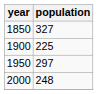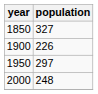 <table class="wikitable">
 <tr>
 <th>year</th>
 <th>population</th>
 </tr>
 <tr>
 <td>1850</td>
 <td>327</td>
 </tr>
 <tr>
 <td>1900</td>
-<td>225</td>
+<td>226</td>
 </tr>
 <tr>
 <td>1950</td>
 <td>297</td>
 </tr>
 <tr>
 <td>2000</td>
 <td>248</td>
 </tr>
 <tr>
 </tr>
 </table>
